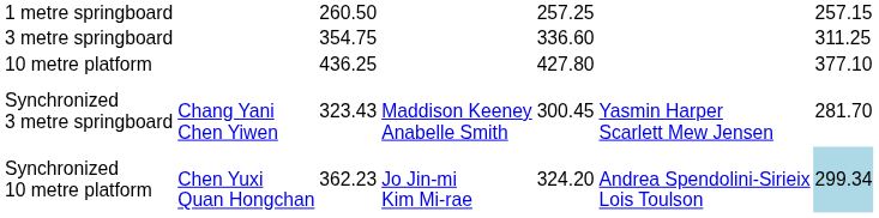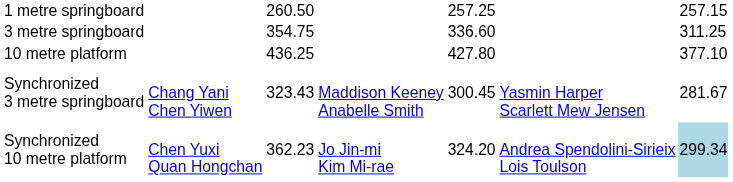 <table>
 <tr>
 <td>1 metre springboard<br></td>
 <td></td>
 <td>260.50</td>
 <td></td>
 <td>257.25</td>
 <td></td>
 <td>257.15</td>
 </tr>
 <tr>
 <td>3 metre springboard<br></td>
 <td></td>
 <td>354.75</td>
 <td></td>
 <td>336.60</td>
 <td></td>
 <td>311.25</td>
 </tr>
 <tr>
 <td>10 metre platform<br></td>
 <td></td>
 <td>436.25</td>
 <td></td>
 <td>427.80</td>
 <td></td>
 <td>377.10</td>
 </tr>
 <tr>
 <td>Synchronized<br>3 metre springboard<br></td>
 <td><br><a href='#'>Chang Yani</a><br><a href='#'>Chen Yiwen</a></td>
 <td>323.43</td>
 <td><br><a href='#'>Maddison Keeney</a><br><a href='#'>Anabelle Smith</a></td>
 <td>300.45</td>
 <td><br><a href='#'>Yasmin Harper</a><br><a href='#'>Scarlett Mew Jensen</a></td>
-<td>281.70</td>
+<td>281.67</td>
 </tr>
 <tr>
 <td>Synchronized<br>10 metre platform<br></td>
 <td><br><a href='#'>Chen Yuxi</a><br><a href='#'>Quan Hongchan</a></td>
 <td>362.23</td>
 <td><br><a href='#'>Jo Jin-mi</a><br><a href='#'>Kim Mi-rae</a></td>
 <td>324.20</td>
 <td><br><a href='#'>Andrea Spendolini-Sirieix</a><br><a href='#'>Lois Toulson</a></td>
 <td style="background: lightblue;">299.34</td>
 </tr>
 </table>
